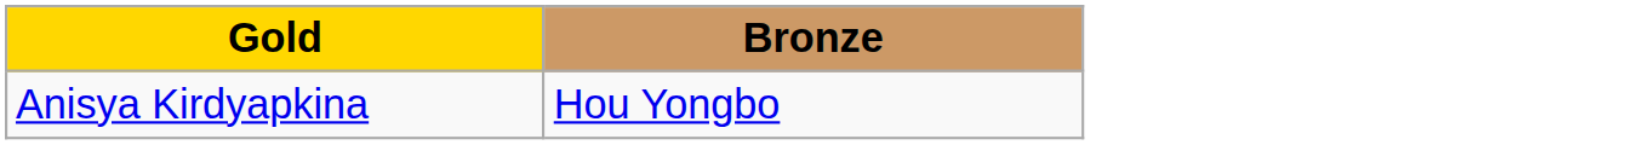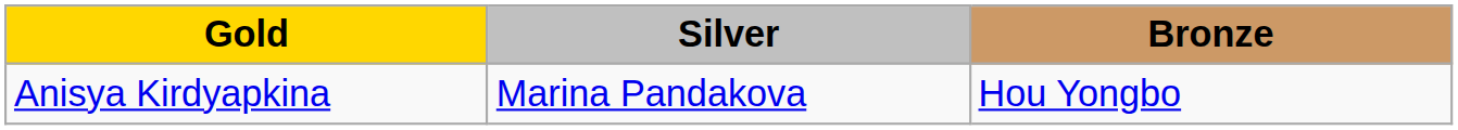 <table class="wikitable" style="text-align:left">
 <tr align="center">
 <td width=200 bgcolor=gold><strong>Gold</strong></td>
+<td width=200 bgcolor=silver><strong>Silver</strong></td>
 <td width=200 bgcolor=CC9966><strong>Bronze</strong></td>
 </tr>
 <tr>
 <td><a href='#'>Anisya Kirdyapkina</a><br><em></em></td>
+<td><a href='#'>Marina Pandakova</a><br><em></em></td>
 <td><a href='#'>Hou Yongbo</a><br><em></em></td>
 </tr>
 </table>
